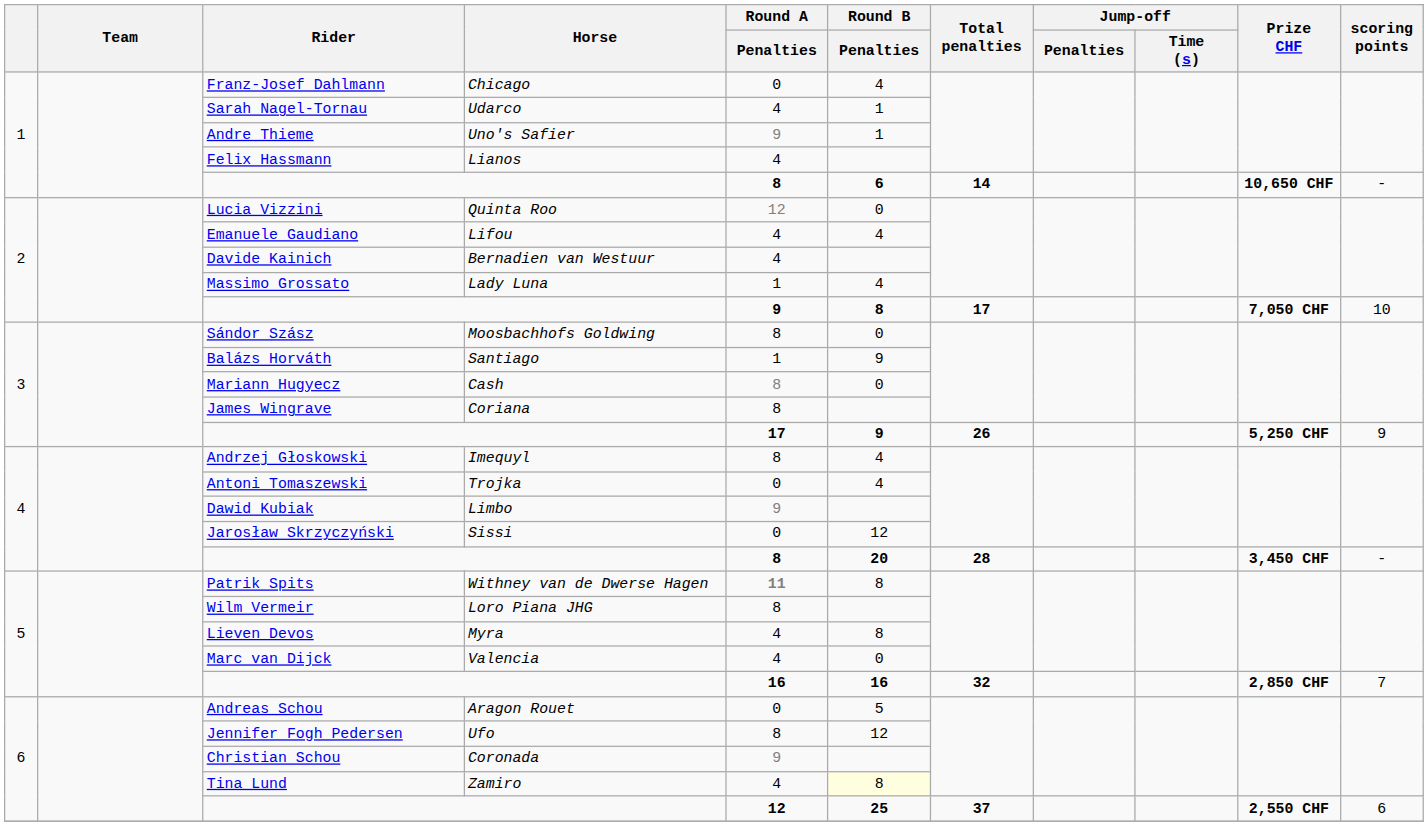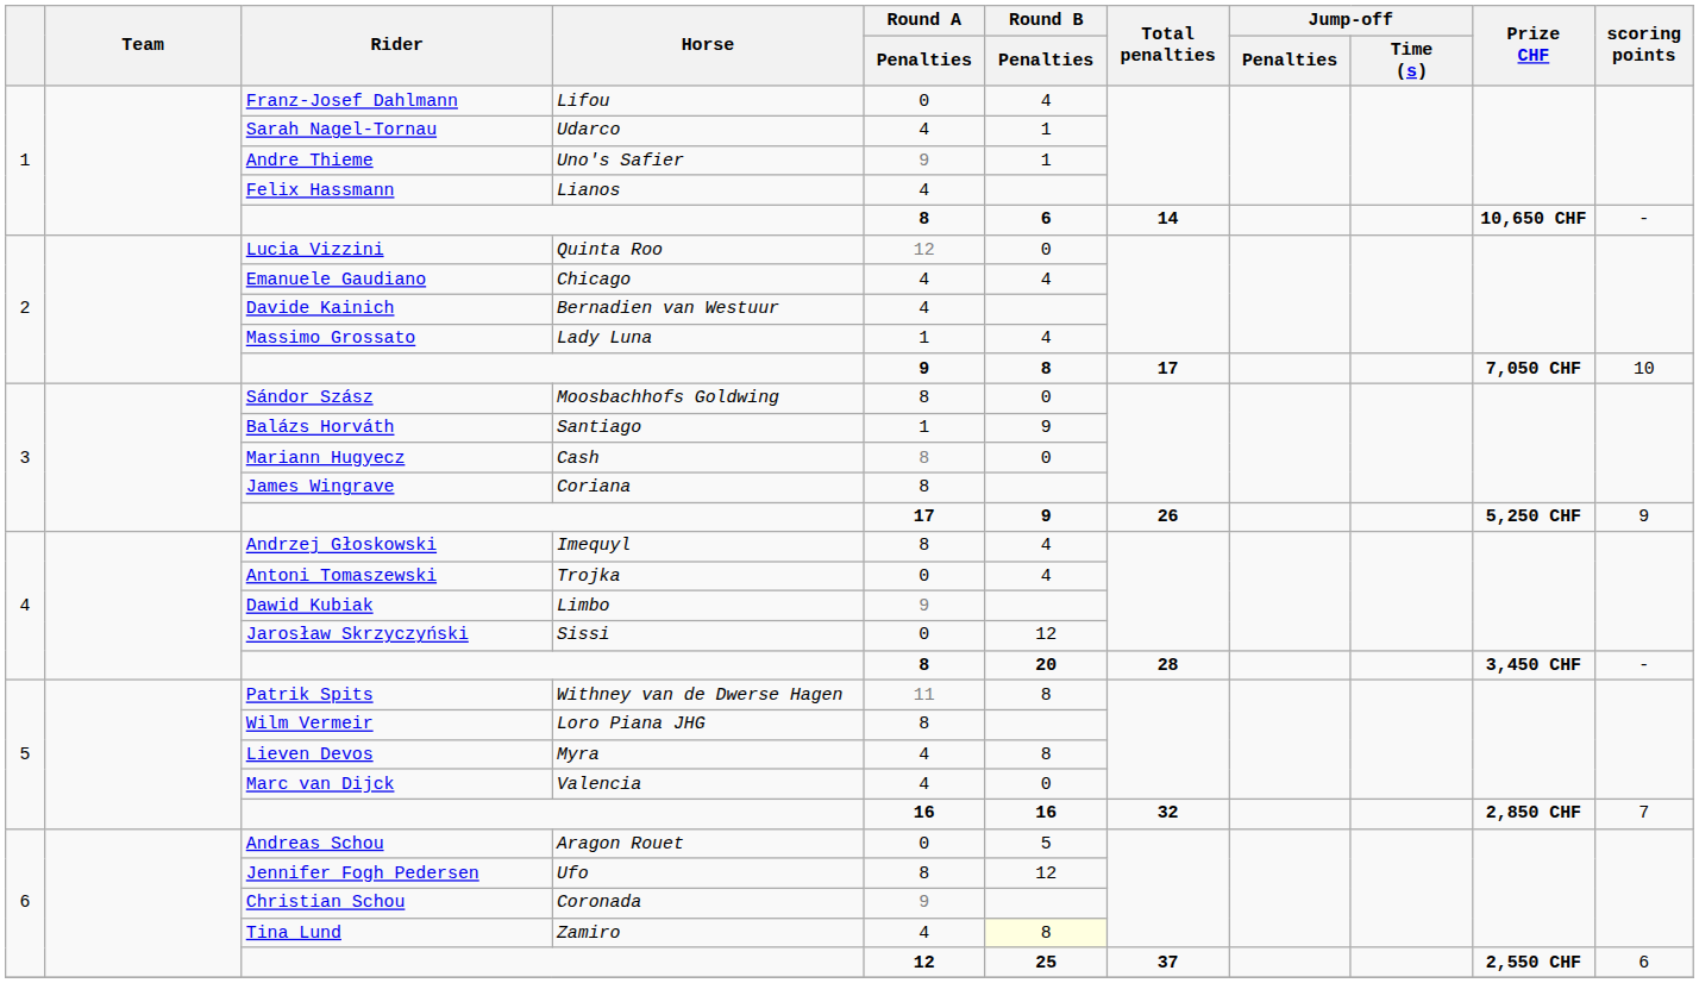 <table class="wikitable" style="font-size: 90%">
 <tr>
 <th rowspan=2 width=20></th>
 <th rowspan=2 width=125>Team</th>
 <th rowspan=2 width=200>Rider</th>
 <th rowspan=2 width=200>Horse</th>
 <th>Round A</th>
 <th>Round B</th>
 <th rowspan=2 width=75>Total penalties</th>
 <th colspan=2>Jump-off</th>
 <th rowspan=2 width=75>Prize<br><a href='#'>CHF</a></th>
 <th rowspan=2 width=60>scoring<br>points</th>
 </tr>
 <tr>
 <th width=75>Penalties</th>
 <th width=75>Penalties</th>
 <th width=75>Penalties</th>
 <th width=75>Time<br>(<a href='#'>s</a>)</th>
 </tr>
 <tr>
 <td rowspan=5 align=center>1</td>
 <td rowspan=5></td>
 <td><a href='#'>Franz-Josef Dahlmann</a></td>
-<td><em>Chicago</em></td>
+<td><em>Lifou</em></td>
 <td align=center>0</td>
 <td align=center>4</td>
 <td rowspan=4></td>
 <td rowspan=4></td>
 <td rowspan=4></td>
 <td rowspan=4></td>
 <td rowspan=4></td>
 </tr>
 <tr>
 <td><a href='#'>Sarah Nagel-Tornau</a></td>
 <td><em>Udarco</em></td>
 <td align=center>4</td>
 <td align=center>1</td>
 </tr>
 <tr>
 <td><a href='#'>Andre Thieme</a></td>
 <td><em>Uno's Safier</em></td>
 <td align=center style=color:gray>9</td>
 <td align=center>1</td>
 </tr>
 <tr>
 <td><a href='#'>Felix Hassmann</a></td>
 <td><em>Lianos</em></td>
 <td align=center>4</td>
 <td align=center></td>
 </tr>
 <tr>
 <td colspan=2></td>
 <td align=center><strong>8</strong></td>
 <td align=center><strong>6</strong></td>
 <td align=center><strong>14</strong></td>
 <td align=center></td>
 <td align=center></td>
 <td align=center><strong>10,650 CHF</strong></td>
 <td align=center>-</td>
 </tr>
 <tr>
 <td rowspan=5 align=center>2</td>
 <td rowspan=5></td>
 <td><a href='#'>Lucia Vizzini</a></td>
 <td><em>Quinta Roo</em></td>
 <td align=center style=color:gray>12</td>
 <td align=center>0</td>
 <td rowspan=4></td>
 <td rowspan=4></td>
 <td rowspan=4></td>
 <td rowspan=4></td>
 </tr>
 <tr>
 <td><a href='#'>Emanuele Gaudiano</a></td>
-<td><em>Lifou</em></td>
+<td><em>Chicago</em></td>
 <td align=center>4</td>
 <td align=center>4</td>
 </tr>
 <tr>
 <td><a href='#'>Davide Kainich</a></td>
 <td><em>Bernadien van Westuur</em></td>
 <td align=center>4</td>
 <td align=center></td>
 </tr>
 <tr>
 <td><a href='#'>Massimo Grossato</a></td>
 <td><em>Lady Luna</em></td>
 <td align=center>1</td>
 <td align=center>4</td>
 </tr>
 <tr>
 <td colspan=2></td>
 <td align=center><strong>9</strong></td>
 <td align=center><strong>8</strong></td>
 <td align=center><strong>17</strong></td>
 <td align=center></td>
 <td align=center></td>
 <td align=center><strong>7,050 CHF</strong></td>
 <td align=center>10</td>
 </tr>
 <tr>
 <td rowspan=5 align=center>3</td>
 <td rowspan=5></td>
 <td><a href='#'>Sándor Szász</a></td>
 <td><em>Moosbachhofs Goldwing</em></td>
 <td align=center>8</td>
 <td align=center>0</td>
 <td rowspan=4></td>
 <td rowspan=4></td>
 <td rowspan=4></td>
 <td rowspan=4></td>
 <td rowspan=4></td>
 </tr>
 <tr>
 <td><a href='#'>Balázs Horváth</a></td>
 <td><em>Santiago</em></td>
 <td align=center>1</td>
 <td align=center>9</td>
 </tr>
 <tr>
 <td><a href='#'>Mariann Hugyecz</a></td>
 <td><em>Cash</em></td>
 <td align=center style=color:gray>8</td>
 <td align=center>0</td>
 </tr>
 <tr>
 <td><a href='#'>James Wingrave</a></td>
 <td><em>Coriana</em></td>
 <td align=center>8</td>
 <td align=center></td>
 </tr>
 <tr>
 <td colspan=2></td>
 <td align=center><strong>17</strong></td>
 <td align=center><strong>9</strong></td>
 <td align=center><strong>26</strong></td>
 <td></td>
 <td></td>
 <td align=center><strong>5,250 CHF</strong></td>
 <td align=center>9</td>
 </tr>
 <tr>
 <td rowspan=5 align=center>4</td>
 <td rowspan=5></td>
 <td><a href='#'>Andrzej Głoskowski</a></td>
 <td><em>Imequyl</em></td>
 <td align=center>8</td>
 <td align=center>4</td>
 <td rowspan=4></td>
 <td rowspan=4></td>
 <td rowspan=4></td>
 <td rowspan=4></td>
 <td rowspan=4></td>
 </tr>
 <tr>
 <td><a href='#'>Antoni Tomaszewski</a></td>
 <td><em>Trojka</em></td>
 <td align=center>0</td>
 <td align=center>4</td>
 </tr>
 <tr>
 <td><a href='#'>Dawid Kubiak</a></td>
 <td><em>Limbo</em></td>
 <td align=center style=color:gray>9</td>
 <td align=center></td>
 </tr>
 <tr>
 <td><a href='#'>Jarosław Skrzyczyński</a></td>
 <td><em>Sissi</em></td>
 <td align=center>0</td>
 <td align=center>12</td>
 </tr>
 <tr>
 <td colspan=2></td>
 <td align=center><strong>8</strong></td>
 <td align=center><strong>20</strong></td>
 <td align=center><strong>28</strong></td>
 <td></td>
 <td></td>
 <td align=center><strong>3,450 CHF</strong></td>
 <td align=center>-</td>
 </tr>
 <tr>
 <td rowspan=5 align=center>5</td>
 <td rowspan=5></td>
 <td><a href='#'>Patrik Spits</a></td>
 <td><em>Withney van de Dwerse Hagen</em></td>
-<td align=center style=color:gray><strong>11</strong></td>
+<td align=center style=color:gray>11</td>
 <td align=center>8</td>
 <td rowspan=4></td>
 <td rowspan=4></td>
 <td rowspan=4></td>
 <td rowspan=4></td>
 <td rowspan=4></td>
 </tr>
 <tr>
 <td><a href='#'>Wilm Vermeir</a></td>
 <td><em>Loro Piana JHG</em></td>
 <td align=center>8</td>
 <td align=center></td>
 </tr>
 <tr>
 <td><a href='#'>Lieven Devos</a></td>
 <td><em>Myra</em></td>
 <td align=center>4</td>
 <td align=center>8</td>
 </tr>
 <tr>
 <td><a href='#'>Marc van Dijck</a></td>
 <td><em>Valencia</em></td>
 <td align=center>4</td>
 <td align=center>0</td>
 </tr>
 <tr>
 <td colspan=2></td>
 <td align=center><strong>16</strong></td>
 <td align=center><strong>16</strong></td>
 <td align=center><strong>32</strong></td>
 <td></td>
 <td></td>
 <td align=center><strong>2,850 CHF</strong></td>
 <td align=center>7</td>
 </tr>
 <tr>
 <td rowspan=5 align=center>6</td>
 <td rowspan=5></td>
 <td><a href='#'>Andreas Schou</a></td>
 <td><em>Aragon Rouet</em></td>
 <td align=center>0</td>
 <td align=center>5</td>
 <td rowspan=4></td>
 <td rowspan=4></td>
 <td rowspan=4></td>
 <td rowspan=4></td>
 <td rowspan=4></td>
 </tr>
 <tr>
 <td><a href='#'>Jennifer Fogh Pedersen</a></td>
 <td><em>Ufo</em></td>
 <td align=center>8</td>
 <td align=center>12</td>
 </tr>
 <tr>
 <td><a href='#'>Christian Schou</a></td>
 <td><em>Coronada</em></td>
 <td align=center style=color:gray>9</td>
 <td align=center></td>
 </tr>
 <tr>
 <td><a href='#'>Tina Lund</a></td>
 <td><em>Zamiro</em></td>
 <td align=center>4</td>
 <td align=center style="background: lightyellow;">8</td>
 </tr>
 <tr>
 <td colspan=2></td>
 <td align=center><strong>12</strong></td>
 <td align=center><strong>25</strong></td>
 <td align=center><strong>37</strong></td>
 <td></td>
 <td></td>
 <td align=center><strong>2,550 CHF</strong></td>
 <td align=center>6</td>
 </tr>
 <tr>
 </tr>
 </table>
